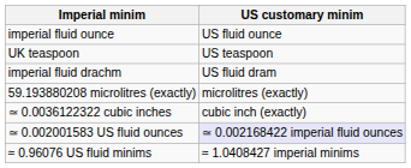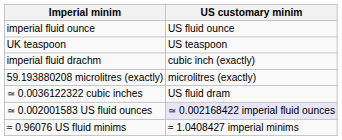 <table class="wikitable">
 <tr>
 <th>Imperial minim</th>
 <th>US customary minim</th>
 </tr>
 <tr>
 <td> imperial fluid ounce</td>
 <td> US fluid ounce</td>
 </tr>
 <tr>
 <td> UK teaspoon</td>
 <td> US teaspoon</td>
 </tr>
 <tr>
 <td> imperial fluid drachm</td>
-<td> US fluid dram</td>
+<td> cubic inch (exactly)</td>
 </tr>
 <tr>
 <td>59.193880208 microlitres (exactly)</td>
 <td> microlitres (exactly)</td>
 </tr>
 <tr>
 <td>≃ 0.0036122322 cubic inches</td>
-<td> cubic inch (exactly)</td>
+<td> US fluid dram</td>
 </tr>
 <tr>
 <td>≃ 0.002001583 US fluid ounces</td>
 <td style="background: lavender;">≃ 0.002168422 imperial fluid ounces</td>
 </tr>
 <tr>
 <td>≈ 0.96076 US fluid minims</td>
 <td>≈ 1.0408427 imperial minims</td>
 </tr>
 </table>
